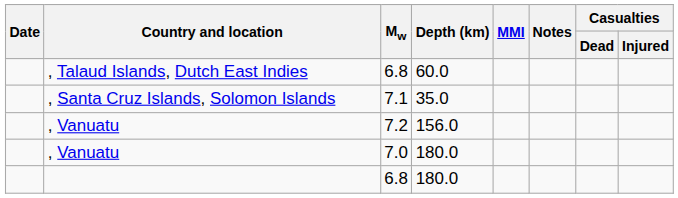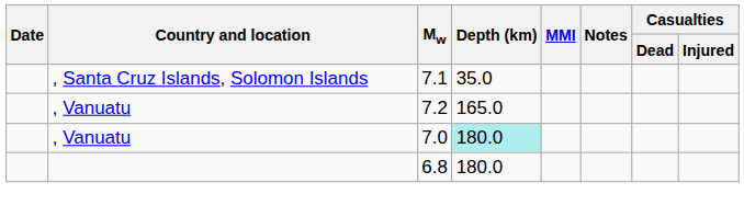 <table class="wikitable sortable sort-under" style="border:1px black; margin-left:1em;">
 <tr>
 <th rowspan="2"><small>Date</small></th>
 <th rowspan="2" style="width: 310px"><small>Country and location</small></th>
 <th rowspan="2"><small>M<sub>w</sub></small></th>
 <th rowspan="2"><small>Depth (km)</small></th>
 <th rowspan="2"><small><a href='#'>MMI</a></small></th>
 <th rowspan="2" class="unsortable"><small>Notes</small></th>
 <th colspan="2"><small>Casualties</small></th>
 </tr>
 <tr>
 <th><small>Dead</small></th>
 <th><small>Injured</small></th>
 </tr>
 <tr>
 <td></td>
-<td>, <a href='#'>Talaud Islands</a>, <a href='#'>Dutch East Indies</a></td>
-<td>6.8</td>
-<td>60.0</td>
-<td></td>
-<td></td>
-<td></td>
-<td></td>
-</tr>
-<tr>
-<td></td>
 <td>, <a href='#'>Santa Cruz Islands</a>, <a href='#'>Solomon Islands</a></td>
 <td>7.1</td>
 <td>35.0</td>
 <td></td>
 <td></td>
 <td></td>
 <td></td>
 </tr>
 <tr>
 <td></td>
 <td>, <a href='#'>Vanuatu</a></td>
 <td>7.2</td>
-<td>156.0</td>
+<td>165.0</td>
 <td></td>
 <td></td>
 <td></td>
 <td></td>
 </tr>
 <tr>
 <td></td>
 <td>, <a href='#'>Vanuatu</a></td>
 <td>7.0</td>
-<td>180.0</td>
+<td style="background: paleturquoise;">180.0</td>
 <td></td>
 <td></td>
 <td></td>
 <td></td>
 </tr>
 <tr>
 <td></td>
 <td></td>
 <td>6.8</td>
 <td>180.0</td>
 <td></td>
 <td></td>
 <td></td>
 <td></td>
 </tr>
 </table>
